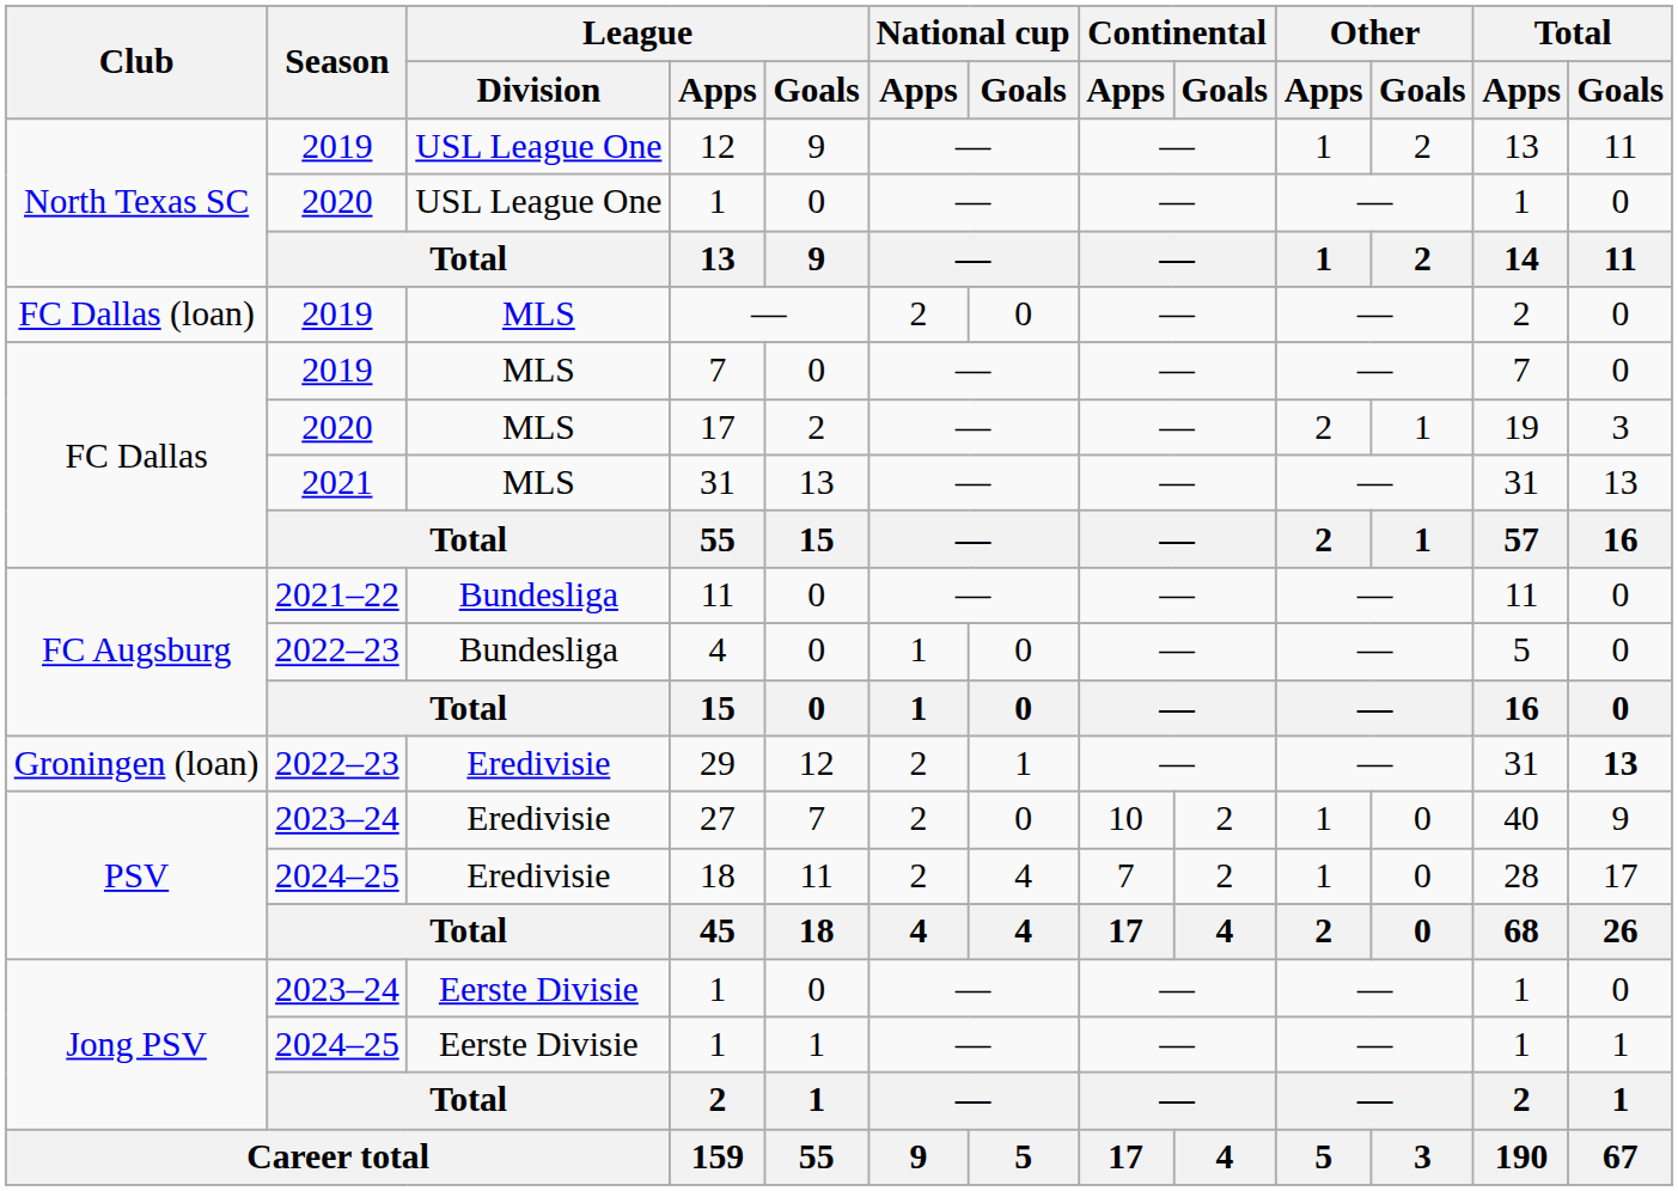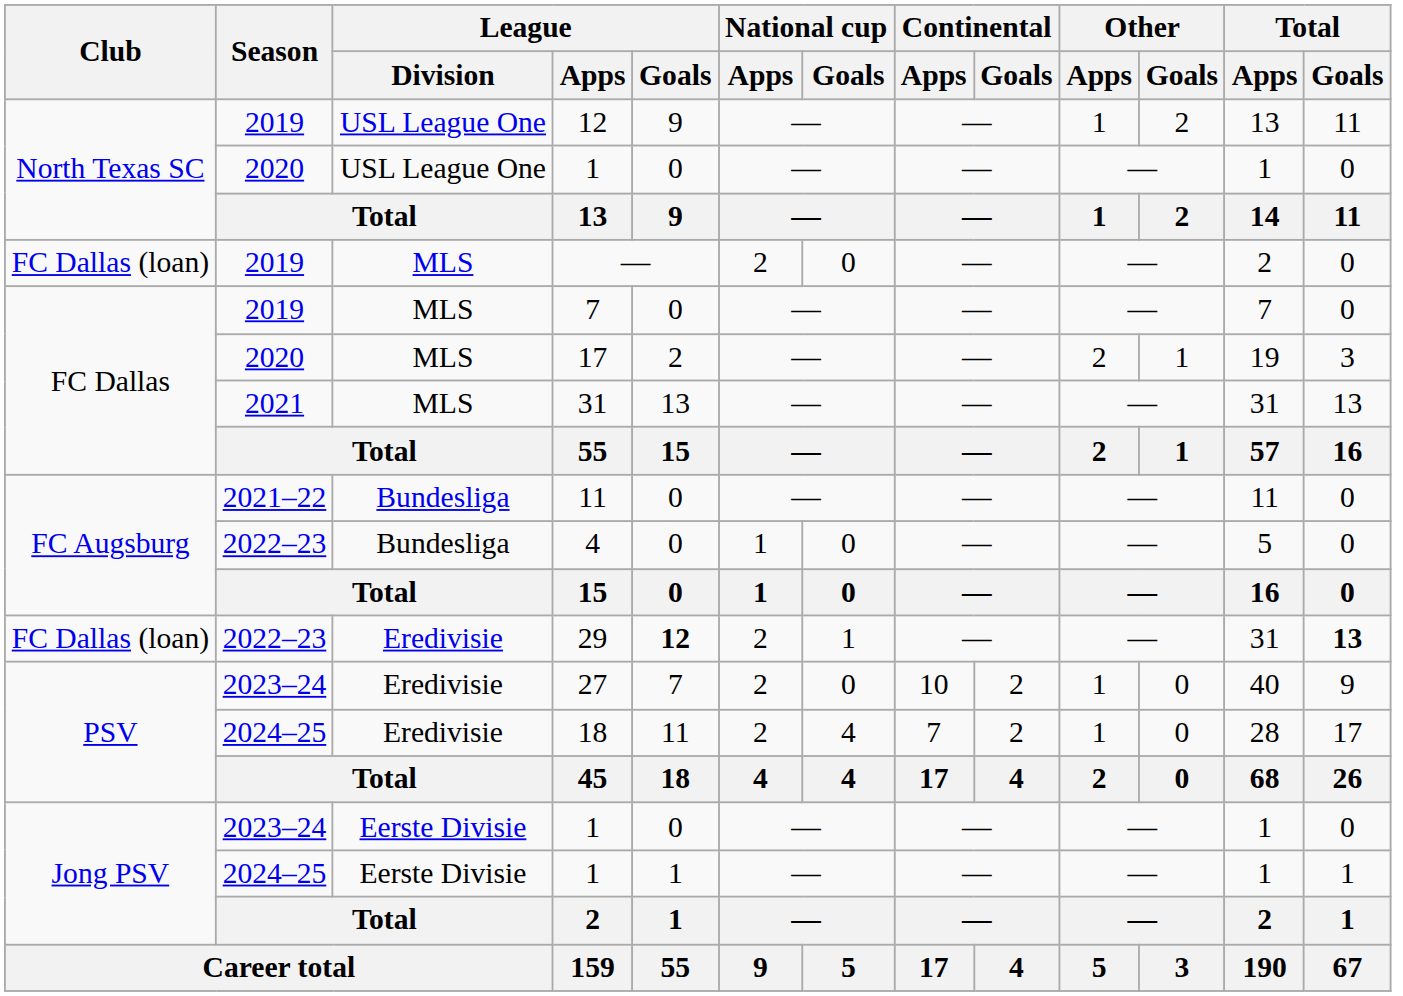 <table class=wikitable style=text-align:center>
 <tr>
 <th rowspan=2>Club</th>
 <th rowspan=2>Season</th>
 <th colspan=3>League</th>
 <th colspan=2>National cup</th>
 <th colspan=2>Continental</th>
 <th colspan=2>Other</th>
 <th colspan=2>Total</th>
 </tr>
 <tr>
 <th>Division</th>
 <th>Apps</th>
 <th>Goals</th>
 <th>Apps</th>
 <th>Goals</th>
 <th>Apps</th>
 <th>Goals</th>
 <th>Apps</th>
 <th>Goals</th>
 <th>Apps</th>
 <th>Goals</th>
 </tr>
 <tr>
 <td rowspan=3><a href='#'>North Texas SC</a></td>
 <td><a href='#'>2019</a></td>
 <td><a href='#'>USL League One</a></td>
 <td>12</td>
 <td>9</td>
 <td colspan=2>—</td>
 <td colspan=2>—</td>
 <td>1</td>
 <td>2</td>
 <td>13</td>
 <td>11</td>
 </tr>
 <tr>
 <td><a href='#'>2020</a></td>
 <td>USL League One</td>
 <td>1</td>
 <td>0</td>
 <td colspan=2>—</td>
 <td colspan=2>—</td>
 <td colspan=2>—</td>
 <td>1</td>
 <td>0</td>
 </tr>
 <tr>
 <th colspan=2>Total</th>
 <th>13</th>
 <th>9</th>
 <th colspan=2>—</th>
 <th colspan=2>—</th>
 <th>1</th>
 <th>2</th>
 <th>14</th>
 <th>11</th>
 </tr>
 <tr>
 <td><a href='#'>FC Dallas</a> (loan)</td>
 <td><a href='#'>2019</a></td>
 <td><a href='#'>MLS</a></td>
 <td colspan=2>—</td>
 <td>2</td>
 <td>0</td>
 <td colspan=2>—</td>
 <td colspan=2>—</td>
 <td>2</td>
 <td>0</td>
 </tr>
 <tr>
 <td rowspan=4>FC Dallas</td>
 <td><a href='#'>2019</a></td>
 <td>MLS</td>
 <td>7</td>
 <td>0</td>
 <td colspan=2>—</td>
 <td colspan=2>—</td>
 <td colspan=2>—</td>
 <td>7</td>
 <td>0</td>
 </tr>
 <tr>
 <td><a href='#'>2020</a></td>
 <td>MLS</td>
 <td>17</td>
 <td>2</td>
 <td colspan=2>—</td>
 <td colspan=2>—</td>
 <td>2</td>
 <td>1</td>
 <td>19</td>
 <td>3</td>
 </tr>
 <tr>
 <td><a href='#'>2021</a></td>
 <td>MLS</td>
 <td>31</td>
 <td>13</td>
 <td colspan=2>—</td>
 <td colspan=2>—</td>
 <td colspan=2>—</td>
 <td>31</td>
 <td>13</td>
 </tr>
 <tr>
 <th colspan=2>Total</th>
 <th>55</th>
 <th>15</th>
 <th colspan=2>—</th>
 <th colspan=2>—</th>
 <th>2</th>
 <th>1</th>
 <th>57</th>
 <th>16</th>
 </tr>
 <tr>
 <td rowspan=3><a href='#'>FC Augsburg</a></td>
 <td><a href='#'>2021–22</a></td>
 <td><a href='#'>Bundesliga</a></td>
 <td>11</td>
 <td>0</td>
 <td colspan=2>—</td>
 <td colspan=2>—</td>
 <td colspan=2>—</td>
 <td>11</td>
 <td>0</td>
 </tr>
 <tr>
 <td><a href='#'>2022–23</a></td>
 <td>Bundesliga</td>
 <td>4</td>
 <td>0</td>
 <td>1</td>
 <td>0</td>
 <td colspan=2>—</td>
 <td colspan=2>—</td>
 <td>5</td>
 <td>0</td>
 </tr>
 <tr>
 <th colspan=2>Total</th>
 <th>15</th>
 <th>0</th>
 <th>1</th>
 <th>0</th>
 <th colspan=2>—</th>
 <th colspan=2>—</th>
 <th>16</th>
 <th>0</th>
 </tr>
 <tr>
-<td><a href='#'>Groningen</a> (loan)</td>
+<td><a href='#'>FC Dallas</a> (loan)</td>
 <td><a href='#'>2022–23</a></td>
 <td><a href='#'>Eredivisie</a></td>
 <td>29</td>
-<td>12</td>
+<td><strong>12</strong></td>
 <td>2</td>
 <td>1</td>
 <td colspan=2>—</td>
 <td colspan=2>—</td>
 <td>31</td>
 <td><strong>13</strong></td>
 </tr>
 <tr>
 <td rowspan=3><a href='#'>PSV</a></td>
 <td><a href='#'>2023–24</a></td>
 <td>Eredivisie</td>
 <td>27</td>
 <td>7</td>
 <td>2</td>
 <td>0</td>
 <td>10</td>
 <td>2</td>
 <td>1</td>
 <td>0</td>
 <td>40</td>
 <td>9</td>
 </tr>
 <tr>
 <td><a href='#'>2024–25</a></td>
 <td>Eredivisie</td>
 <td>18</td>
 <td>11</td>
 <td>2</td>
 <td>4</td>
 <td>7</td>
 <td>2</td>
 <td>1</td>
 <td>0</td>
 <td>28</td>
 <td>17</td>
 </tr>
 <tr>
 <th colspan=2>Total</th>
 <th>45</th>
 <th>18</th>
 <th>4</th>
 <th>4</th>
 <th>17</th>
 <th>4</th>
 <th>2</th>
 <th>0</th>
 <th>68</th>
 <th>26</th>
 </tr>
 <tr>
 <td rowspan=3><a href='#'>Jong PSV</a></td>
 <td><a href='#'>2023–24</a></td>
 <td><a href='#'>Eerste Divisie</a></td>
 <td>1</td>
 <td>0</td>
 <td colspan=2>—</td>
 <td colspan=2>—</td>
 <td colspan=2>—</td>
 <td>1</td>
 <td>0</td>
 </tr>
 <tr>
 <td><a href='#'>2024–25</a></td>
 <td>Eerste Divisie</td>
 <td>1</td>
 <td>1</td>
 <td colspan=2>—</td>
 <td colspan=2>—</td>
 <td colspan=2>—</td>
 <td>1</td>
 <td>1</td>
 </tr>
 <tr>
 <th colspan=2>Total</th>
 <th>2</th>
 <th>1</th>
 <th colspan=2>—</th>
 <th colspan=2>—</th>
 <th colspan=2>—</th>
 <th>2</th>
 <th>1</th>
 </tr>
 <tr>
 <th colspan=3>Career total</th>
 <th>159</th>
 <th>55</th>
 <th>9</th>
 <th>5</th>
 <th>17</th>
 <th>4</th>
 <th>5</th>
 <th>3</th>
 <th>190</th>
 <th>67</th>
 </tr>
 </table>
